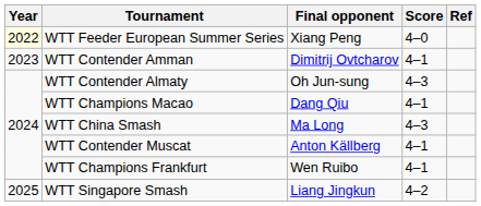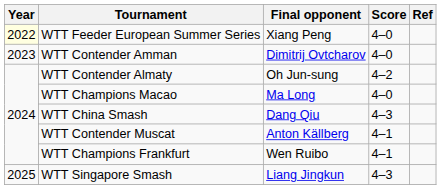 <table class="wikitable" style="font-size: 95%;">
 <tr>
 <th>Year</th>
 <th>Tournament</th>
 <th>Final opponent</th>
 <th>Score</th>
 <th>Ref</th>
 </tr>
 <tr>
 <td style="background: lightyellow;">2022</td>
 <td>WTT Feeder European Summer Series</td>
 <td> Xiang Peng</td>
 <td>4–0</td>
 <td></td>
 </tr>
 <tr>
 <td>2023</td>
 <td>WTT Contender Amman</td>
 <td> <a href='#'>Dimitrij Ovtcharov</a></td>
-<td>4–1</td>
+<td>4–0</td>
 <td></td>
 </tr>
 <tr>
 <td rowspan="5">2024</td>
 <td>WTT Contender Almaty</td>
 <td> Oh Jun-sung</td>
-<td>4–3</td>
+<td>4–2</td>
 <td></td>
 </tr>
 <tr>
 <td>WTT Champions Macao</td>
-<td> <a href='#'>Dang Qiu</a></td>
-<td>4–1</td>
+<td> <a href='#'>Ma Long</a></td>
+<td>4–0</td>
 <td></td>
 </tr>
 <tr>
 <td>WTT China Smash</td>
-<td> <a href='#'>Ma Long</a></td>
+<td> <a href='#'>Dang Qiu</a></td>
 <td>4–3</td>
 <td></td>
 </tr>
 <tr>
 <td>WTT Contender Muscat</td>
 <td> <a href='#'>Anton Källberg</a></td>
 <td>4–1</td>
 <td></td>
 </tr>
 <tr>
 <td>WTT Champions Frankfurt</td>
 <td> Wen Ruibo</td>
 <td>4–1</td>
 <td></td>
 </tr>
 <tr>
 <td>2025</td>
 <td>WTT Singapore Smash</td>
 <td> <a href='#'>Liang Jingkun</a></td>
-<td>4–2</td>
+<td>4–3</td>
 <td></td>
 </tr>
 </table>
